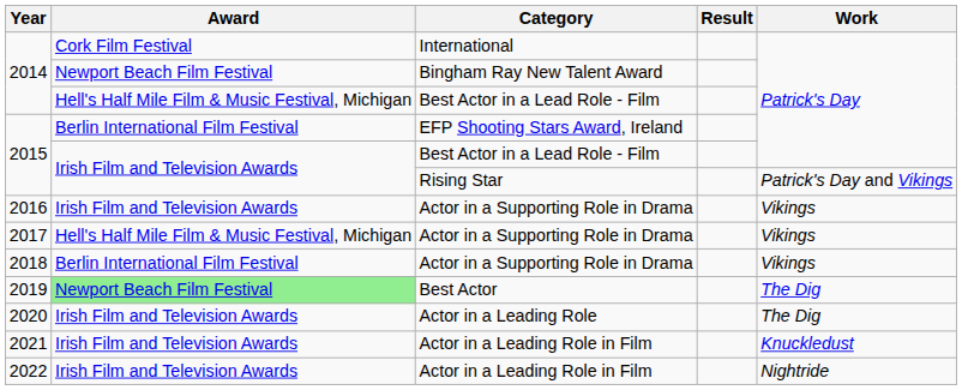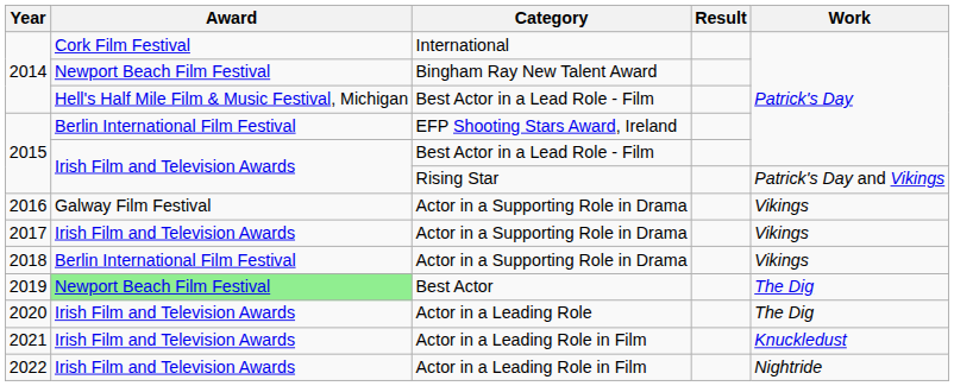 <table class="wikitable sortable">
 <tr>
 <th>Year</th>
 <th>Award</th>
 <th>Category</th>
 <th>Result</th>
 <th>Work</th>
 </tr>
 <tr>
 <td rowspan="3">2014</td>
 <td><a href='#'>Cork Film Festival</a></td>
 <td>International</td>
 <td></td>
 <td rowspan="5"><em><a href='#'>Patrick's Day</a></em></td>
 </tr>
 <tr>
 <td><a href='#'>Newport Beach Film Festival</a></td>
 <td>Bingham Ray New Talent Award</td>
 <td></td>
 </tr>
 <tr>
 <td><a href='#'>Hell's Half Mile Film & Music Festival</a>, Michigan</td>
 <td>Best Actor in a Lead Role - Film</td>
 <td></td>
 </tr>
 <tr>
 <td rowspan="3">2015</td>
 <td><a href='#'>Berlin International Film Festival</a></td>
 <td>EFP <a href='#'>Shooting Stars Award</a>, Ireland</td>
 <td></td>
 </tr>
 <tr>
 <td rowspan="2"><a href='#'>Irish Film and Television Awards</a></td>
 <td>Best Actor in a Lead Role - Film</td>
 <td></td>
 </tr>
 <tr>
 <td>Rising Star</td>
 <td></td>
 <td><em>Patrick's Day</em> and <em><a href='#'>Vikings</a></em></td>
 </tr>
 <tr>
 <td>2016</td>
-<td><a href='#'>Irish Film and Television Awards</a></td>
+<td>Galway Film Festival</td>
 <td>Actor in a Supporting Role in Drama</td>
 <td></td>
 <td><em>Vikings</em></td>
 </tr>
 <tr>
 <td>2017</td>
-<td><a href='#'>Hell's Half Mile Film & Music Festival</a>, Michigan</td>
+<td><a href='#'>Irish Film and Television Awards</a></td>
 <td>Actor in a Supporting Role in Drama</td>
 <td></td>
 <td><em>Vikings</em></td>
 </tr>
 <tr>
 <td>2018</td>
 <td><a href='#'>Berlin International Film Festival</a></td>
 <td>Actor in a Supporting Role in Drama</td>
 <td></td>
 <td><em>Vikings</em></td>
 </tr>
 <tr>
 <td>2019</td>
 <td style="background: lightgreen;"><a href='#'>Newport Beach Film Festival</a></td>
 <td>Best Actor</td>
 <td></td>
 <td><em><a href='#'>The Dig</a></em></td>
 </tr>
 <tr>
 <td>2020</td>
 <td><a href='#'>Irish Film and Television Awards</a></td>
 <td>Actor in a Leading Role</td>
 <td></td>
 <td><em>The Dig</em></td>
 </tr>
 <tr>
 <td>2021</td>
 <td><a href='#'>Irish Film and Television Awards</a></td>
 <td>Actor in a Leading Role in Film</td>
 <td></td>
 <td><em><a href='#'>Knuckledust</a></em></td>
 </tr>
 <tr>
 <td>2022</td>
 <td><a href='#'>Irish Film and Television Awards</a></td>
 <td>Actor in a Leading Role in Film</td>
 <td></td>
 <td><em>Nightride</em></td>
 </tr>
 </table>
